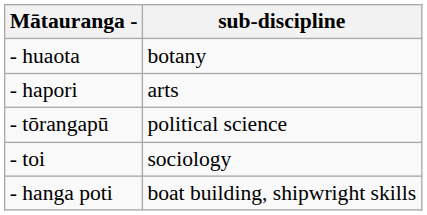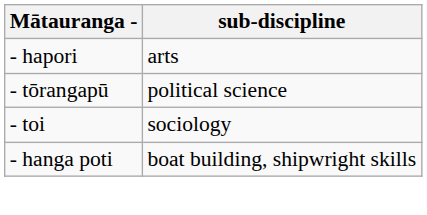 <table class="wikitable floatright">
 <tr>
 <th>Mātauranga -</th>
 <th>sub-discipline</th>
-</tr>
-<tr>
-<td>- huaota</td>
-<td>botany</td>
 </tr>
 <tr>
 <td>- hapori</td>
 <td>arts</td>
 </tr>
 <tr>
 <td>- tōrangapū</td>
 <td>political science</td>
 </tr>
 <tr>
 <td>- toi</td>
 <td>sociology</td>
 </tr>
 <tr>
 <td>- hanga poti</td>
 <td>boat building, shipwright skills</td>
 </tr>
 </table>
